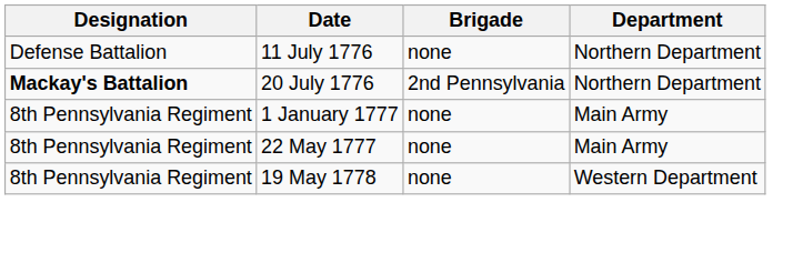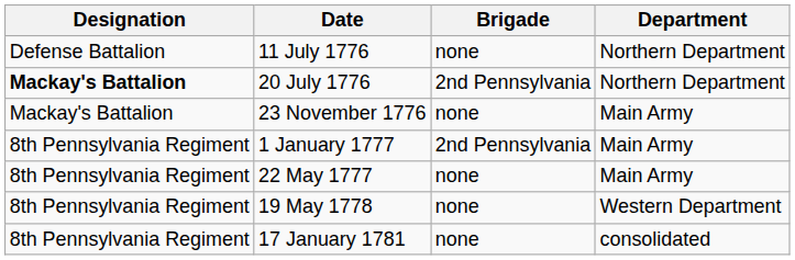 <table class="wikitable">
 <tr>
 <th>Designation</th>
 <th>Date</th>
 <th>Brigade</th>
 <th>Department</th>
 </tr>
 <tr>
 <td>Defense Battalion</td>
 <td>11 July 1776</td>
 <td>none</td>
 <td>Northern Department</td>
 </tr>
 <tr>
 <td><strong>Mackay's Battalion</strong></td>
 <td>20 July 1776</td>
 <td>2nd Pennsylvania</td>
 <td>Northern Department</td>
 </tr>
 <tr>
+<td>Mackay's Battalion</td>
+<td>23 November 1776</td>
+<td>none</td>
+<td>Main Army</td>
+</tr>
+<tr>
 <td>8th Pennsylvania Regiment</td>
 <td>1 January 1777</td>
-<td>none</td>
+<td>2nd Pennsylvania</td>
 <td>Main Army</td>
 </tr>
 <tr>
 <td>8th Pennsylvania Regiment</td>
 <td>22 May 1777</td>
 <td>none</td>
 <td>Main Army</td>
 </tr>
 <tr>
 <td>8th Pennsylvania Regiment</td>
 <td>19 May 1778</td>
 <td>none</td>
 <td>Western Department</td>
 </tr>
+<tr>
+<td>8th Pennsylvania Regiment</td>
+<td>17 January 1781</td>
+<td>none</td>
+<td>consolidated</td>
+</tr>
 </table>
